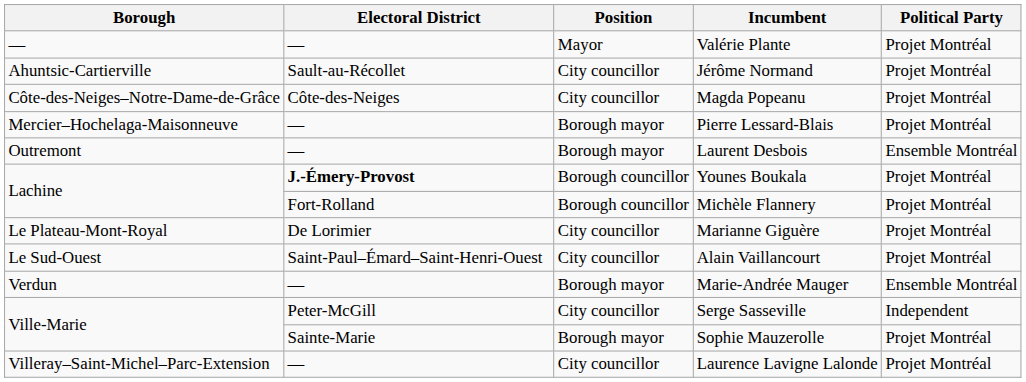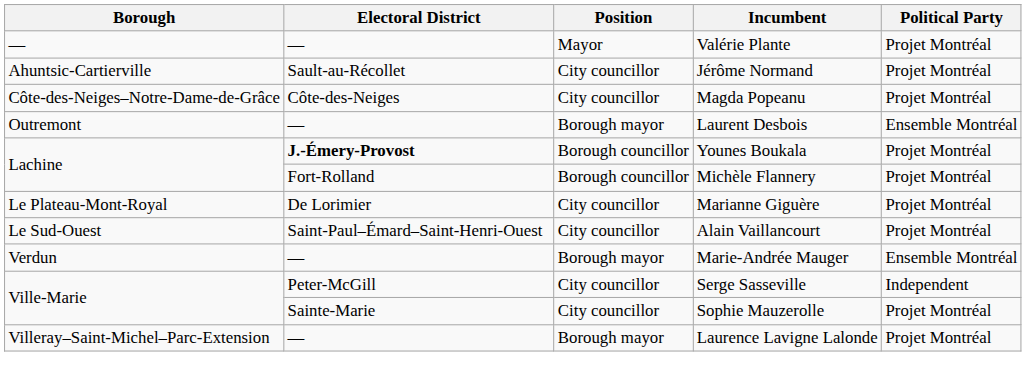 <table class="wikitable">
 <tr>
 <th>Borough</th>
 <th width="250px">Electoral District</th>
 <th>Position</th>
 <th>Incumbent</th>
 <th>Political Party</th>
 </tr>
 <tr>
 <td>—</td>
 <td>—</td>
 <td>Mayor</td>
 <td>Valérie Plante</td>
 <td>Projet Montréal</td>
 </tr>
 <tr>
 <td>Ahuntsic-Cartierville</td>
 <td>Sault-au-Récollet</td>
 <td>City councillor</td>
 <td>Jérôme Normand</td>
 <td>Projet Montréal</td>
 </tr>
 <tr>
 <td>Côte-des-Neiges–Notre-Dame-de-Grâce</td>
 <td>Côte-des-Neiges</td>
 <td>City councillor</td>
 <td>Magda Popeanu</td>
-<td>Projet Montréal</td>
-</tr>
-<tr>
-<td>Mercier–Hochelaga-Maisonneuve</td>
-<td>—</td>
-<td>Borough mayor</td>
-<td>Pierre Lessard-Blais</td>
 <td>Projet Montréal</td>
 </tr>
 <tr>
 <td>Outremont</td>
 <td>—</td>
 <td>Borough mayor</td>
 <td>Laurent Desbois</td>
 <td>Ensemble Montréal</td>
 </tr>
 <tr>
 <td rowspan="2">Lachine</td>
 <td><strong>J.-Émery-Provost</strong></td>
 <td>Borough councillor</td>
 <td>Younes Boukala</td>
 <td>Projet Montréal</td>
 </tr>
 <tr>
 <td>Fort-Rolland</td>
 <td>Borough councillor</td>
 <td>Michèle Flannery</td>
 <td>Projet Montréal</td>
 </tr>
 <tr>
 <td>Le Plateau-Mont-Royal</td>
 <td>De Lorimier</td>
 <td>City councillor</td>
 <td>Marianne Giguère</td>
 <td>Projet Montréal</td>
 </tr>
 <tr>
 <td>Le Sud-Ouest</td>
 <td>Saint-Paul–Émard–Saint-Henri-Ouest</td>
 <td>City councillor</td>
 <td>Alain Vaillancourt</td>
 <td>Projet Montréal</td>
 </tr>
 <tr>
 <td>Verdun</td>
 <td>—</td>
 <td>Borough mayor</td>
 <td>Marie-Andrée Mauger</td>
 <td>Ensemble Montréal</td>
 </tr>
 <tr>
 <td rowspan="2">Ville-Marie</td>
 <td>Peter-McGill</td>
 <td>City councillor</td>
 <td>Serge Sasseville</td>
 <td>Independent</td>
 </tr>
 <tr>
 <td>Sainte-Marie</td>
-<td>Borough mayor</td>
+<td>City councillor</td>
 <td>Sophie Mauzerolle</td>
 <td>Projet Montréal</td>
 </tr>
 <tr>
 <td>Villeray–Saint-Michel–Parc-Extension</td>
 <td>—</td>
-<td>City councillor</td>
+<td>Borough mayor</td>
 <td>Laurence Lavigne Lalonde</td>
 <td>Projet Montréal</td>
 </tr>
 </table>
